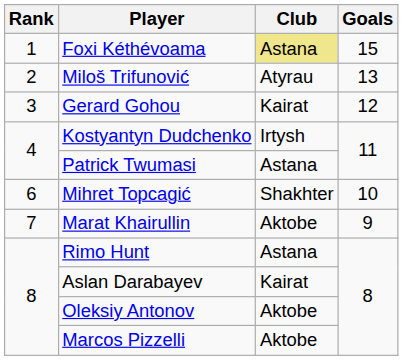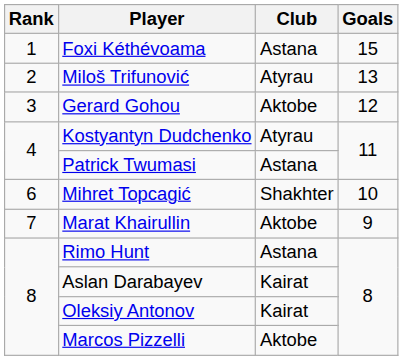 <table class="wikitable" style="text-align:center;">
 <tr>
 <th>Rank</th>
 <th>Player</th>
 <th>Club</th>
 <th>Goals</th>
 </tr>
 <tr>
 <td rowspan="1">1</td>
 <td align="left"> <a href='#'>Foxi Kéthévoama</a></td>
-<td align="left" style="background: khaki;">Astana</td>
+<td align="left">Astana</td>
 <td rowspan="1">15</td>
 </tr>
 <tr>
 <td rowspan="1">2</td>
 <td align="left"> <a href='#'>Miloš Trifunović</a></td>
 <td align="left">Atyrau</td>
 <td rowspan="1">13</td>
 </tr>
 <tr>
 <td rowspan="1">3</td>
 <td align="left"> <a href='#'>Gerard Gohou</a></td>
-<td align="left">Kairat</td>
+<td align="left">Aktobe</td>
 <td rowspan="1">12</td>
 </tr>
 <tr>
 <td rowspan="2">4</td>
 <td align="left"> <a href='#'>Kostyantyn Dudchenko</a></td>
-<td align="left">Irtysh</td>
+<td align="left">Atyrau</td>
 <td rowspan="2">11</td>
 </tr>
 <tr>
 <td align="left"> <a href='#'>Patrick Twumasi</a></td>
 <td align="left">Astana</td>
 </tr>
 <tr>
 <td rowspan="1">6</td>
 <td align="left"> <a href='#'>Mihret Topcagić</a></td>
 <td align="left">Shakhter</td>
 <td rowspan="1">10</td>
 </tr>
 <tr>
 <td rowspan="1">7</td>
 <td align="left"> <a href='#'>Marat Khairullin</a></td>
 <td align="left">Aktobe</td>
 <td rowspan="1">9</td>
 </tr>
 <tr>
 <td rowspan="4">8</td>
 <td align="left"> <a href='#'>Rimo Hunt</a></td>
 <td align="left">Astana</td>
 <td rowspan="4">8</td>
 </tr>
 <tr>
 <td align="left"> Aslan Darabayev</td>
 <td align="left">Kairat</td>
 </tr>
 <tr>
 <td align="left"> <a href='#'>Oleksiy Antonov</a></td>
-<td align="left">Aktobe</td>
+<td align="left">Kairat</td>
 </tr>
 <tr>
 <td align="left"> <a href='#'>Marcos Pizzelli</a></td>
 <td align="left">Aktobe</td>
 </tr>
 </table>
